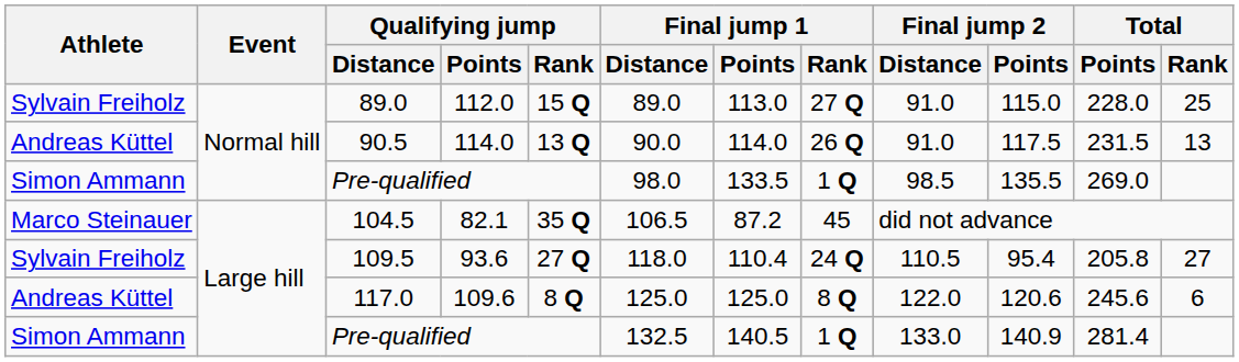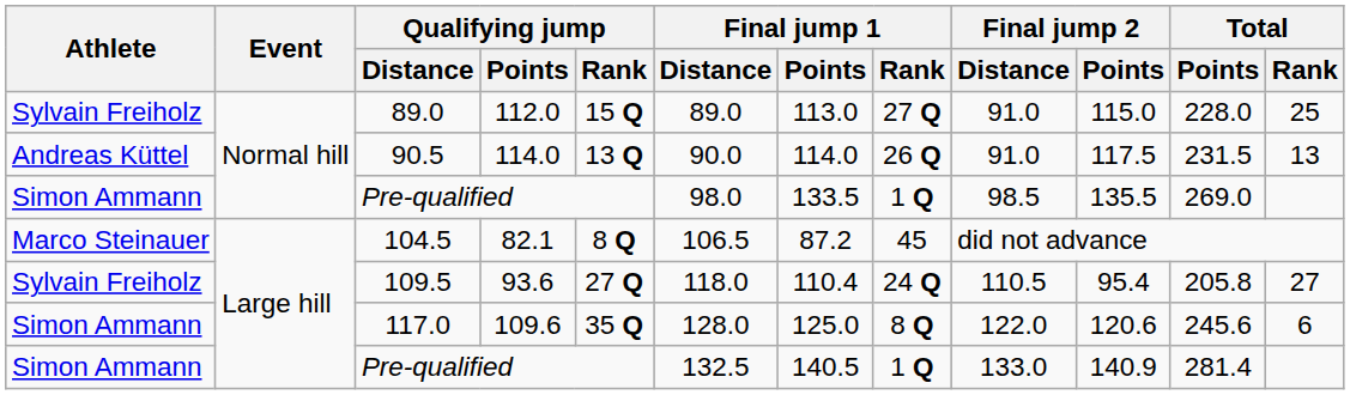 <table class="wikitable" style="font-size:90%">
 <tr>
 <th rowspan="2">Athlete</th>
 <th rowspan="2">Event</th>
 <th colspan="3">Qualifying jump</th>
 <th colspan="3">Final jump 1</th>
 <th colspan="2">Final jump 2</th>
 <th colspan="2">Total</th>
 </tr>
 <tr>
 <th>Distance</th>
 <th>Points</th>
 <th>Rank</th>
 <th>Distance</th>
 <th>Points</th>
 <th>Rank</th>
 <th>Distance</th>
 <th>Points</th>
 <th>Points</th>
 <th>Rank</th>
 </tr>
 <tr>
 <td><a href='#'>Sylvain Freiholz</a></td>
 <td rowspan="3">Normal hill</td>
 <td align="center">89.0</td>
 <td align="center">112.0</td>
 <td align="center">15 <strong>Q</strong></td>
 <td align="center">89.0</td>
 <td align="center">113.0</td>
 <td align="center">27 <strong>Q</strong></td>
 <td align="center">91.0</td>
 <td align="center">115.0</td>
 <td align="center">228.0</td>
 <td align="center">25</td>
 </tr>
 <tr>
 <td><a href='#'>Andreas Küttel</a></td>
 <td align="center">90.5</td>
 <td align="center">114.0</td>
 <td align="center">13 <strong>Q</strong></td>
 <td align="center">90.0</td>
 <td align="center">114.0</td>
 <td align="center">26 <strong>Q</strong></td>
 <td align="center">91.0</td>
 <td align="center">117.5</td>
 <td align="center">231.5</td>
 <td align="center">13</td>
 </tr>
 <tr>
 <td><a href='#'>Simon Ammann</a></td>
 <td colspan="3"><em>Pre-qualified</em></td>
 <td align="center">98.0</td>
 <td align="center">133.5</td>
 <td align="center">1 <strong>Q</strong></td>
 <td align="center">98.5</td>
 <td align="center">135.5</td>
 <td align="center">269.0</td>
 <td align="center"></td>
 </tr>
 <tr>
 <td><a href='#'>Marco Steinauer</a></td>
 <td rowspan="4">Large hill</td>
 <td align="center">104.5</td>
 <td align="center">82.1</td>
-<td align="center">35 <strong>Q</strong></td>
+<td align="center">8 <strong>Q</strong></td>
 <td align="center">106.5</td>
 <td align="center">87.2</td>
 <td align="center">45</td>
 <td colspan="4">did not advance</td>
 </tr>
 <tr>
 <td><a href='#'>Sylvain Freiholz</a></td>
 <td align="center">109.5</td>
 <td align="center">93.6</td>
 <td align="center">27 <strong>Q</strong></td>
 <td align="center">118.0</td>
 <td align="center">110.4</td>
 <td align="center">24 <strong>Q</strong></td>
 <td align="center">110.5</td>
 <td align="center">95.4</td>
 <td align="center">205.8</td>
 <td align="center">27</td>
 </tr>
 <tr>
-<td><a href='#'>Andreas Küttel</a></td>
+<td><a href='#'>Simon Ammann</a></td>
 <td align="center">117.0</td>
 <td align="center">109.6</td>
-<td align="center">8 <strong>Q</strong></td>
-<td align="center">125.0</td>
+<td align="center">35 <strong>Q</strong></td>
+<td align="center">128.0</td>
 <td align="center">125.0</td>
 <td align="center">8 <strong>Q</strong></td>
 <td align="center">122.0</td>
 <td align="center">120.6</td>
 <td align="center">245.6</td>
 <td align="center">6</td>
 </tr>
 <tr>
 <td><a href='#'>Simon Ammann</a></td>
 <td colspan="3"><em>Pre-qualified</em></td>
 <td align="center">132.5</td>
 <td align="center">140.5</td>
 <td align="center">1 <strong>Q</strong></td>
 <td align="center">133.0</td>
 <td align="center">140.9</td>
 <td align="center">281.4</td>
 <td align="center"></td>
 </tr>
 </table>
